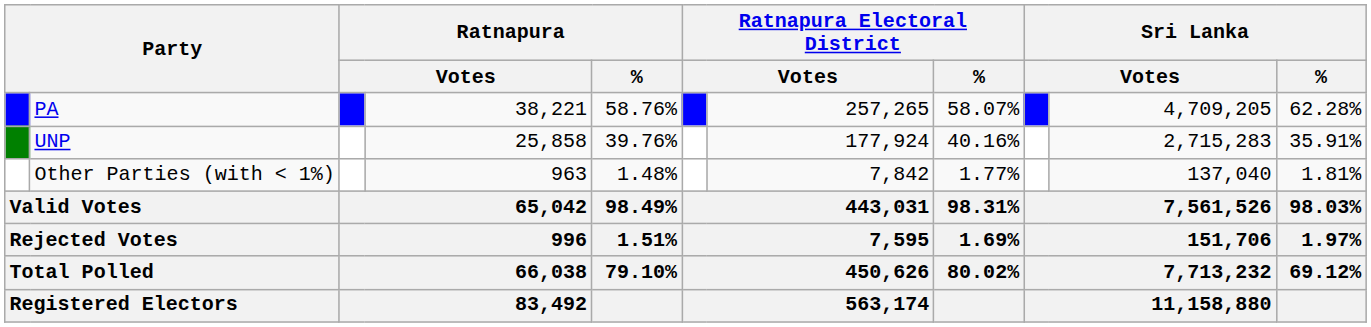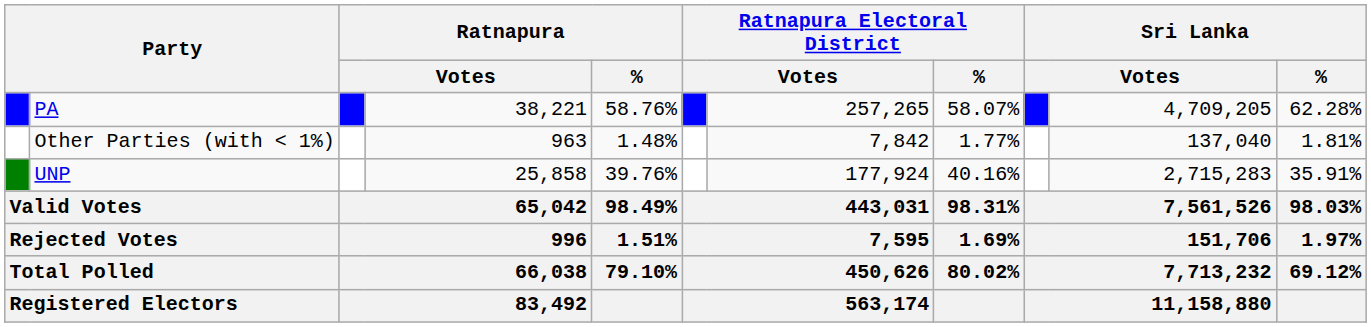 <table class="wikitable">
 <tr>
 <th colspan="2" width="144px"rowspan="2">Party</th>
 <th colspan="3" width="216px">Ratnapura</th>
 <th colspan="3" width="216px"><a href='#'>Ratnapura Electoral District</a></th>
 <th colspan="3" width="216px">Sri Lanka</th>
 </tr>
 <tr>
 <th colspan="2" width="144px">Votes</th>
 <th>%</th>
 <th colspan="2" width="144px">Votes</th>
 <th>%</th>
 <th colspan="2" width="144px">Votes</th>
 <th>%</th>
 </tr>
 <tr>
 <td style="background-color:blue;" width="10px"></td>
 <td style="text-align:left;"><a href='#'>PA</a></td>
 <td style="background-color:blue;" width="10px"></td>
 <td style="text-align:right;">38,221</td>
 <td style="text-align:right;">58.76%</td>
 <td style="background-color:blue;" width="10px"></td>
 <td style="text-align:right;">257,265</td>
 <td style="text-align:right;">58.07%</td>
 <td style="background-color:blue;" width="10px"></td>
 <td style="text-align:right;">4,709,205</td>
 <td style="text-align:right;">62.28%</td>
 </tr>
 <tr>
+<td style="background-color:white;" width="10px"></td>
+<td style="text-align:left;">Other Parties (with < 1%)</td>
+<td style="background-color:white;" width="10px"></td>
+<td style="text-align:right;">963</td>
+<td style="text-align:right;">1.48%</td>
+<td style="background-color:white;" width="10px"></td>
+<td style="text-align:right;">7,842</td>
+<td style="text-align:right;">1.77%</td>
+<td style="background-color:white;" width="10px"></td>
+<td style="text-align:right;">137,040</td>
+<td style="text-align:right;">1.81%</td>
+</tr>
+<tr>
 <td style="background-color:green;" width="10px"></td>
 <td style="text-align:left;"><a href='#'>UNP</a></td>
 <td style="background-color:white;" width="10px"></td>
 <td style="text-align:right;">25,858</td>
 <td style="text-align:right;">39.76%</td>
 <td style="background-color:white;" width="10px"></td>
 <td style="text-align:right;">177,924</td>
 <td style="text-align:right;">40.16%</td>
 <td style="background-color:white;" width="10px"></td>
 <td style="text-align:right;">2,715,283</td>
 <td style="text-align:right;">35.91%</td>
-</tr>
-<tr>
-<td style="background-color:white;" width="10px"></td>
-<td style="text-align:left;">Other Parties (with < 1%)</td>
-<td style="background-color:white;" width="10px"></td>
-<td style="text-align:right;">963</td>
-<td style="text-align:right;">1.48%</td>
-<td style="background-color:white;" width="10px"></td>
-<td style="text-align:right;">7,842</td>
-<td style="text-align:right;">1.77%</td>
-<td style="background-color:white;" width="10px"></td>
-<td style="text-align:right;">137,040</td>
-<td style="text-align:right;">1.81%</td>
 </tr>
 <tr>
 <th colspan="2" width="144px"style="text-align:left;">Valid Votes</th>
 <th style="text-align:right;"colspan="2" width="144px">65,042</th>
 <th style="text-align:right;">98.49%</th>
 <th style="text-align:right;"colspan="2" width="144px">443,031</th>
 <th style="text-align:right;">98.31%</th>
 <th style="text-align:right;"colspan="2" width="144px">7,561,526</th>
 <th style="text-align:right;">98.03%</th>
 </tr>
 <tr>
 <th colspan="2" width="144px"style="text-align:left;">Rejected Votes</th>
 <th style="text-align:right;"colspan="2" width="144px">996</th>
 <th style="text-align:right;">1.51%</th>
 <th style="text-align:right;"colspan="2" width="144px">7,595</th>
 <th style="text-align:right;">1.69%</th>
 <th style="text-align:right;"colspan="2" width="144px">151,706</th>
 <th style="text-align:right;">1.97%</th>
 </tr>
 <tr>
 <th colspan="2" width="144px"style="text-align:left;">Total Polled</th>
 <th style="text-align:right;"colspan="2" width="144px">66,038</th>
 <th style="text-align:right;">79.10%</th>
 <th style="text-align:right;"colspan="2" width="144px">450,626</th>
 <th style="text-align:right;">80.02%</th>
 <th style="text-align:right;"colspan="2" width="144px">7,713,232</th>
 <th style="text-align:right;">69.12%</th>
 </tr>
 <tr>
 <th colspan="2" width="144px"style="text-align:left;">Registered Electors</th>
 <th style="text-align:right;"colspan="2" width="144px">83,492</th>
 <th></th>
 <th style="text-align:right;"colspan="2" width="144px">563,174</th>
 <th></th>
 <th style="text-align:right;"colspan="2" width="144px">11,158,880</th>
 <th></th>
 </tr>
 </table>
